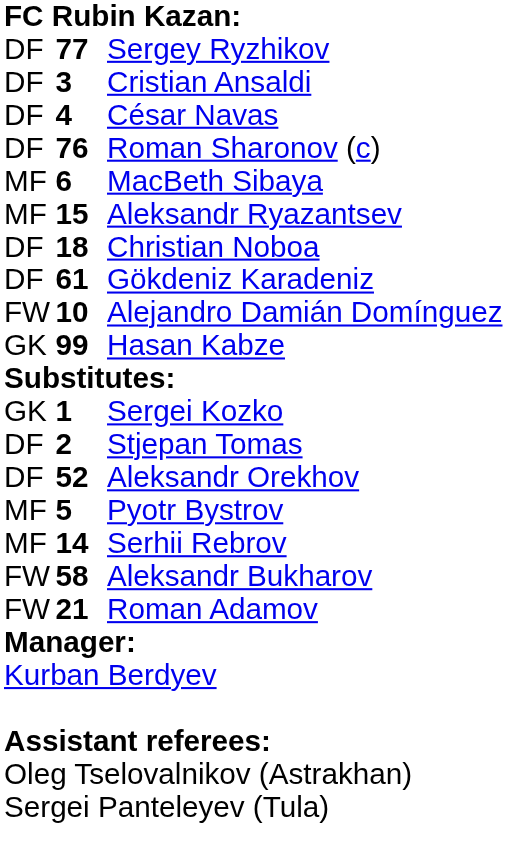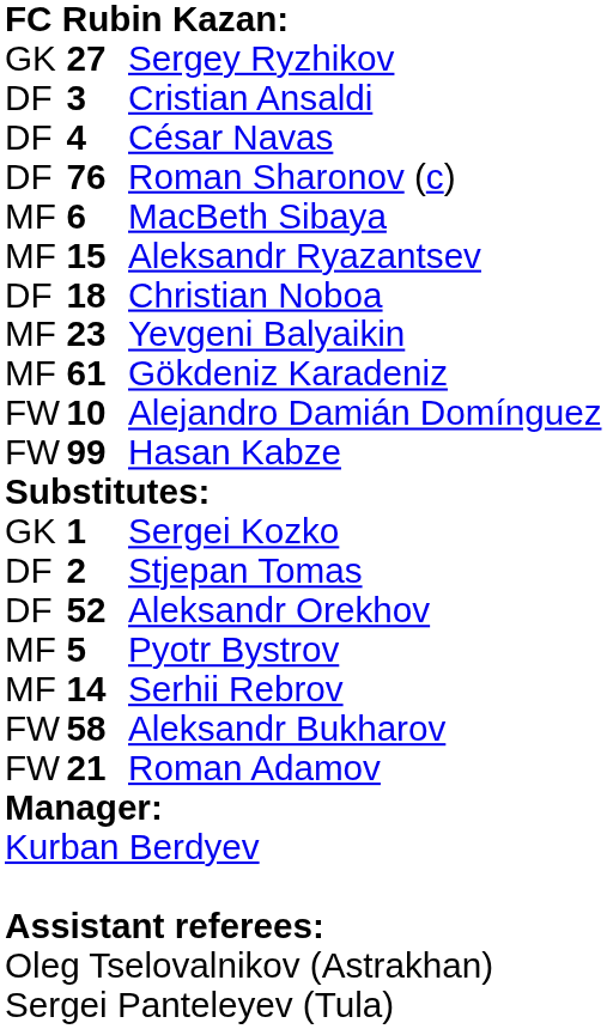 <table style="font-size: 90%" cellspacing="0" cellpadding="0">
 <tr>
 <td colspan="4"><strong>FC Rubin Kazan:</strong></td>
 </tr>
 <tr>
 <th width=25></th>
 <th width=25></th>
 </tr>
 <tr>
-<td>DF</td>
-<td><strong>77</strong></td>
+<td>GK</td>
+<td><strong>27</strong></td>
 <td> <a href='#'>Sergey Ryzhikov</a></td>
 </tr>
 <tr>
 <td>DF</td>
 <td><strong>3</strong></td>
 <td> <a href='#'>Cristian Ansaldi</a></td>
 </tr>
 <tr>
 <td>DF</td>
 <td><strong>4</strong></td>
 <td> <a href='#'>César Navas</a></td>
 <td></td>
 </tr>
 <tr>
 <td>DF</td>
 <td><strong>76</strong></td>
 <td> <a href='#'>Roman Sharonov</a> (<a href='#'>c</a>)</td>
 <td></td>
 </tr>
 <tr>
 <td>MF</td>
 <td><strong>6</strong></td>
 <td> <a href='#'>MacBeth Sibaya</a></td>
 </tr>
 <tr>
 <td>MF</td>
 <td><strong>15</strong></td>
 <td> <a href='#'>Aleksandr Ryazantsev</a></td>
 <td> </td>
 </tr>
 <tr>
 <td>DF</td>
 <td><strong>18</strong></td>
 <td> <a href='#'>Christian Noboa</a></td>
 <td></td>
 </tr>
 <tr>
-<td>DF</td>
+<td>MF</td>
+<td><strong>23</strong></td>
+<td> <a href='#'>Yevgeni Balyaikin</a></td>
+<td></td>
+</tr>
+<tr>
+<td>MF</td>
 <td><strong>61</strong></td>
 <td> <a href='#'>Gökdeniz Karadeniz</a></td>
 <td></td>
 </tr>
 <tr>
 <td>FW</td>
 <td><strong>10</strong></td>
 <td> <a href='#'>Alejandro Damián Domínguez</a></td>
 <td></td>
 </tr>
 <tr>
-<td>GK</td>
+<td>FW</td>
 <td><strong>99</strong></td>
 <td> <a href='#'>Hasan Kabze</a></td>
 <td></td>
 </tr>
 <tr>
 <td colspan=3><strong>Substitutes:</strong></td>
 </tr>
 <tr>
 <td>GK</td>
 <td><strong>1</strong></td>
 <td> <a href='#'>Sergei Kozko</a></td>
 </tr>
 <tr>
 <td>DF</td>
 <td><strong>2</strong></td>
 <td> <a href='#'>Stjepan Tomas</a></td>
 </tr>
 <tr>
 <td>DF</td>
 <td><strong>52</strong></td>
 <td> <a href='#'>Aleksandr Orekhov</a></td>
 </tr>
 <tr>
 <td>MF</td>
 <td><strong>5</strong></td>
 <td> <a href='#'>Pyotr Bystrov</a></td>
 <td></td>
 </tr>
 <tr>
 <td>MF</td>
 <td><strong>14</strong></td>
 <td> <a href='#'>Serhii Rebrov</a></td>
 </tr>
 <tr>
 <td>FW</td>
 <td><strong>58</strong></td>
 <td> <a href='#'>Aleksandr Bukharov</a></td>
 <td></td>
 </tr>
 <tr>
 <td>FW</td>
 <td><strong>21</strong></td>
 <td> <a href='#'>Roman Adamov</a></td>
 </tr>
 <tr>
 <td colspan=3><strong>Manager:</strong></td>
 </tr>
 <tr>
 <td colspan=4> <a href='#'>Kurban Berdyev</a><br><br><strong>Assistant referees:</strong><br>Oleg Tselovalnikov (Astrakhan)<br>Sergei Panteleyev (Tula)</td>
 </tr>
 </table>
